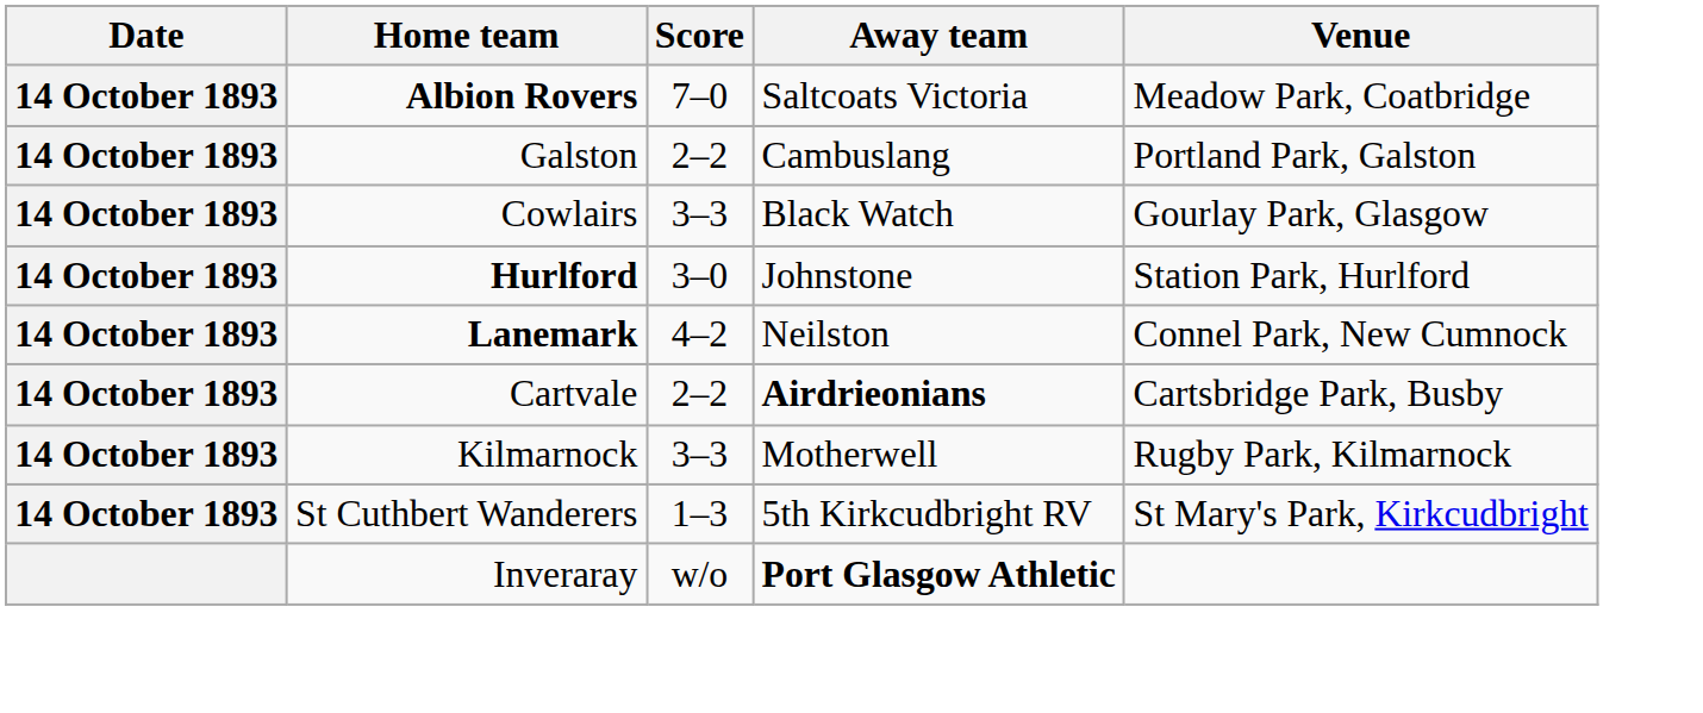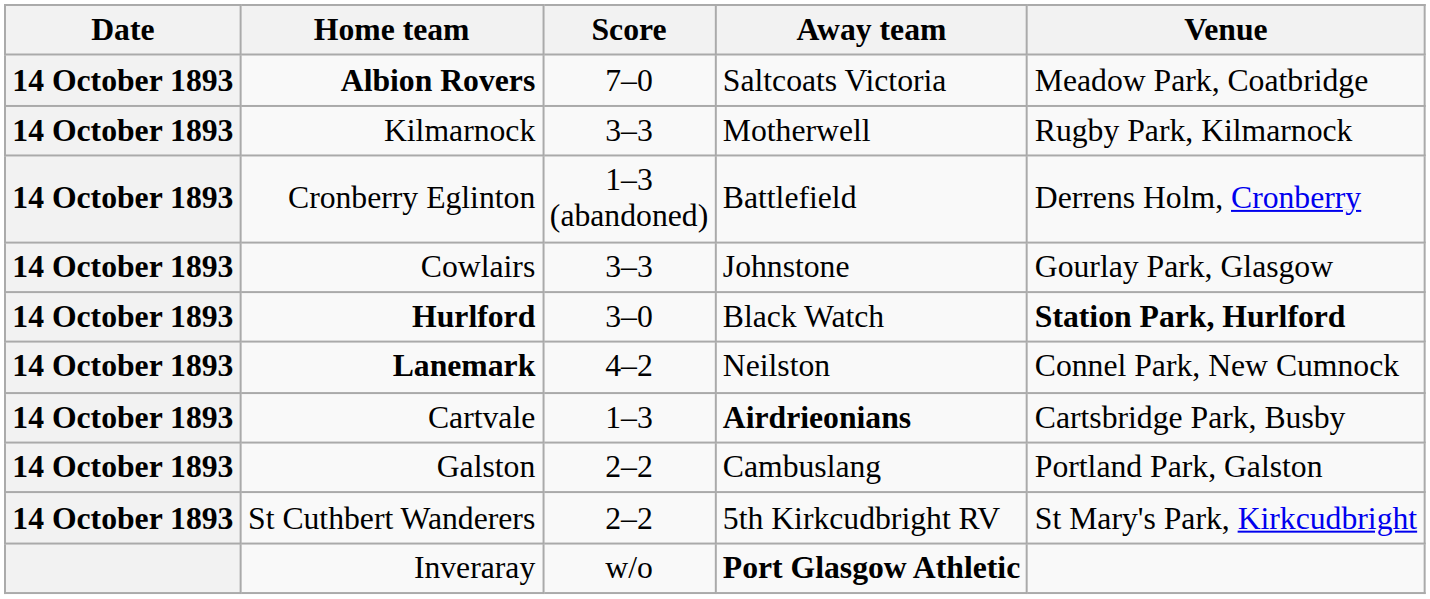 <table class="wikitable football-result-list" style="max-width: 80em; text-align: center">
 <tr>
 <th scope="col">Date</th>
 <th scope="col">Home team</th>
 <th scope="col">Score</th>
 <th scope="col">Away team</th>
 <th scope="col">Venue</th>
 </tr>
 <tr>
 <th scope="row">14 October 1893</th>
 <td align=right><strong>Albion Rovers</strong></td>
 <td>7–0</td>
 <td align=left>Saltcoats Victoria</td>
 <td align=left>Meadow Park, Coatbridge</td>
 </tr>
 <tr>
 <th scope="row">14 October 1893</th>
-<td align=right>Galston</td>
-<td>2–2</td>
-<td align=left>Cambuslang</td>
-<td align=left>Portland Park, Galston</td>
+<td align=right>Kilmarnock</td>
+<td>3–3</td>
+<td align=left>Motherwell</td>
+<td align=left>Rugby Park, Kilmarnock</td>
+</tr>
+<tr>
+<th scope="row">14 October 1893</th>
+<td align=right>Cronberry Eglinton</td>
+<td>1–3<br>(abandoned)</td>
+<td align=left>Battlefield</td>
+<td align=left>Derrens Holm, <a href='#'>Cronberry</a></td>
 </tr>
 <tr>
 <th scope="row">14 October 1893</th>
 <td align=right>Cowlairs</td>
 <td>3–3</td>
-<td align=left>Black Watch</td>
+<td align=left>Johnstone</td>
 <td align=left>Gourlay Park, Glasgow</td>
 </tr>
 <tr>
 <th scope="row">14 October 1893</th>
 <td align=right><strong>Hurlford</strong></td>
 <td>3–0</td>
-<td align=left>Johnstone</td>
-<td align=left>Station Park, Hurlford</td>
+<td align=left>Black Watch</td>
+<td align=left><strong>Station Park, Hurlford</strong></td>
 </tr>
 <tr>
 <th scope="row">14 October 1893</th>
 <td align=right><strong>Lanemark</strong></td>
 <td>4–2</td>
 <td align=left>Neilston</td>
 <td align=left>Connel Park, New Cumnock</td>
 </tr>
 <tr>
 <th scope="row">14 October 1893</th>
 <td align=right>Cartvale</td>
-<td>2–2</td>
+<td>1–3</td>
 <td align=left><strong>Airdrieonians</strong></td>
 <td align=left>Cartsbridge Park, Busby</td>
 </tr>
 <tr>
 <th scope="row">14 October 1893</th>
-<td align=right>Kilmarnock</td>
-<td>3–3</td>
-<td align=left>Motherwell</td>
-<td align=left>Rugby Park, Kilmarnock</td>
+<td align=right>Galston</td>
+<td>2–2</td>
+<td align=left>Cambuslang</td>
+<td align=left>Portland Park, Galston</td>
 </tr>
 <tr>
 <th scope="row">14 October 1893</th>
 <td align=right>St Cuthbert Wanderers</td>
-<td>1–3</td>
+<td>2–2</td>
 <td align=left>5th Kirkcudbright RV</td>
 <td align=left>St Mary's Park, <a href='#'>Kirkcudbright</a></td>
 </tr>
 <tr>
 <th scope="row"></th>
 <td align=right>Inveraray</td>
 <td>w/o</td>
 <td align=left><strong>Port Glasgow Athletic</strong></td>
 <td></td>
 </tr>
 </table>
